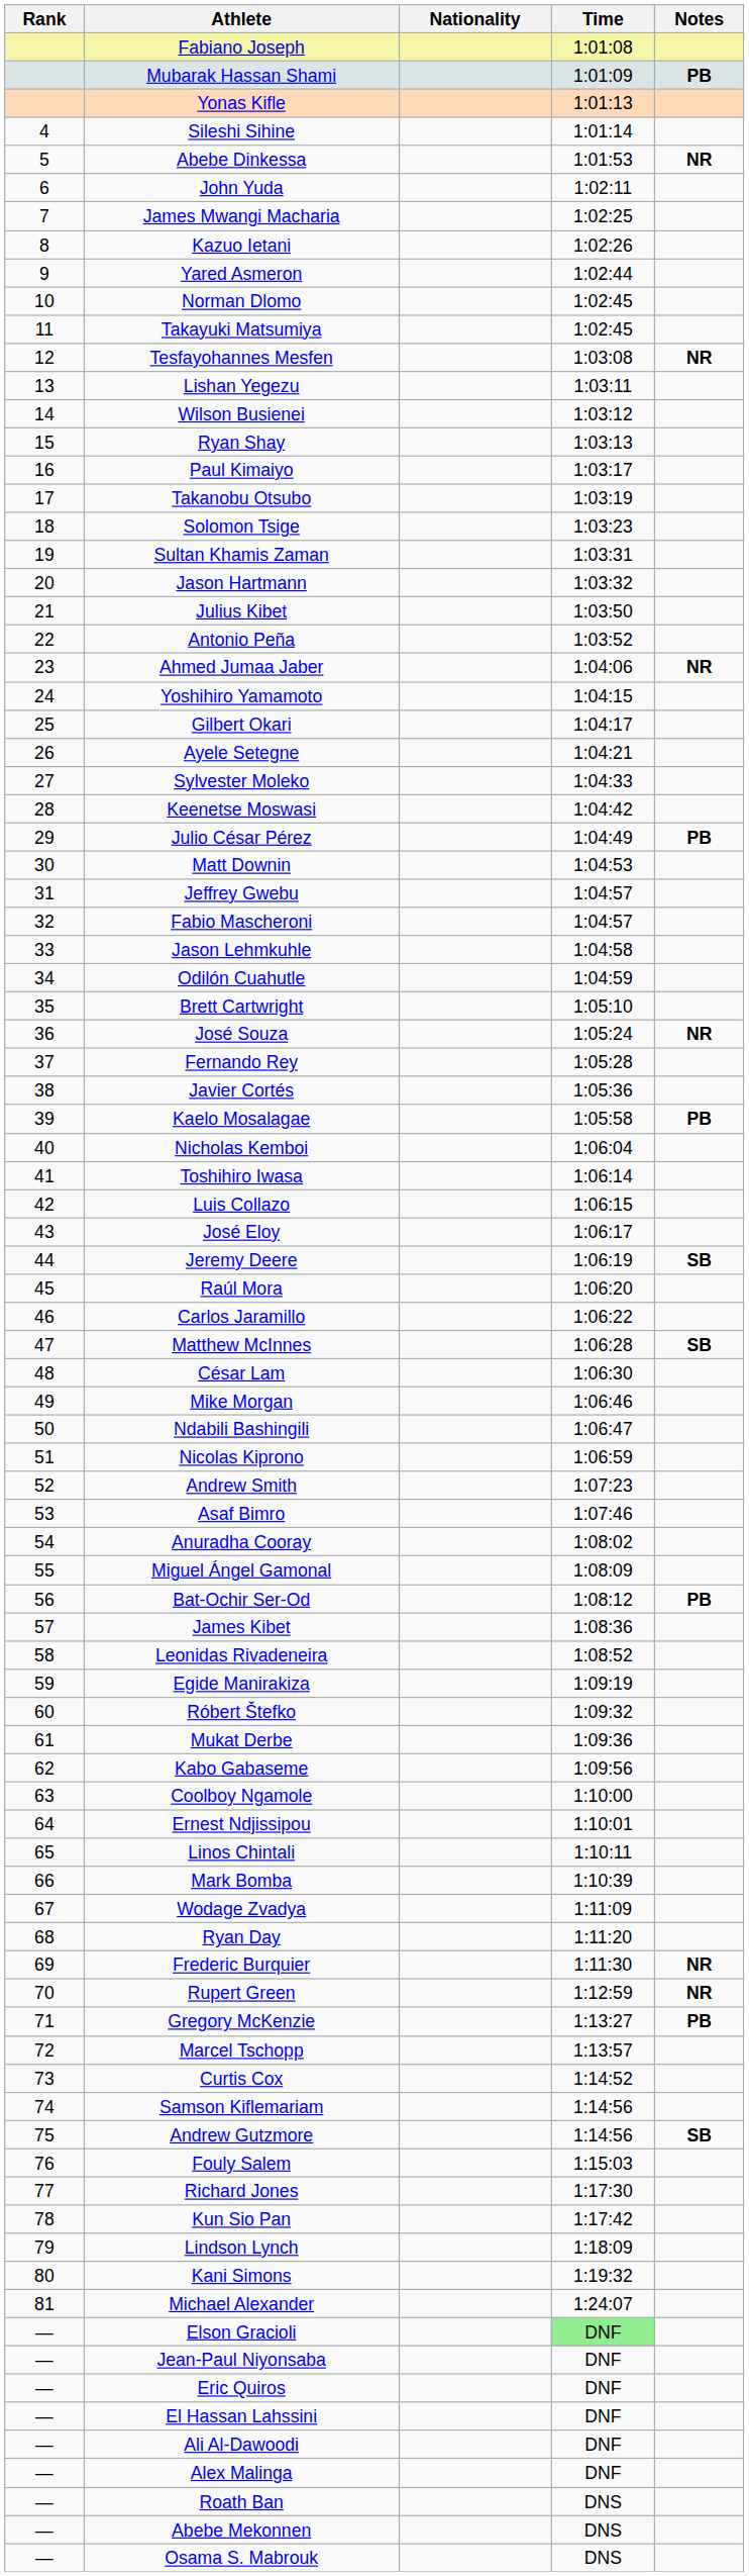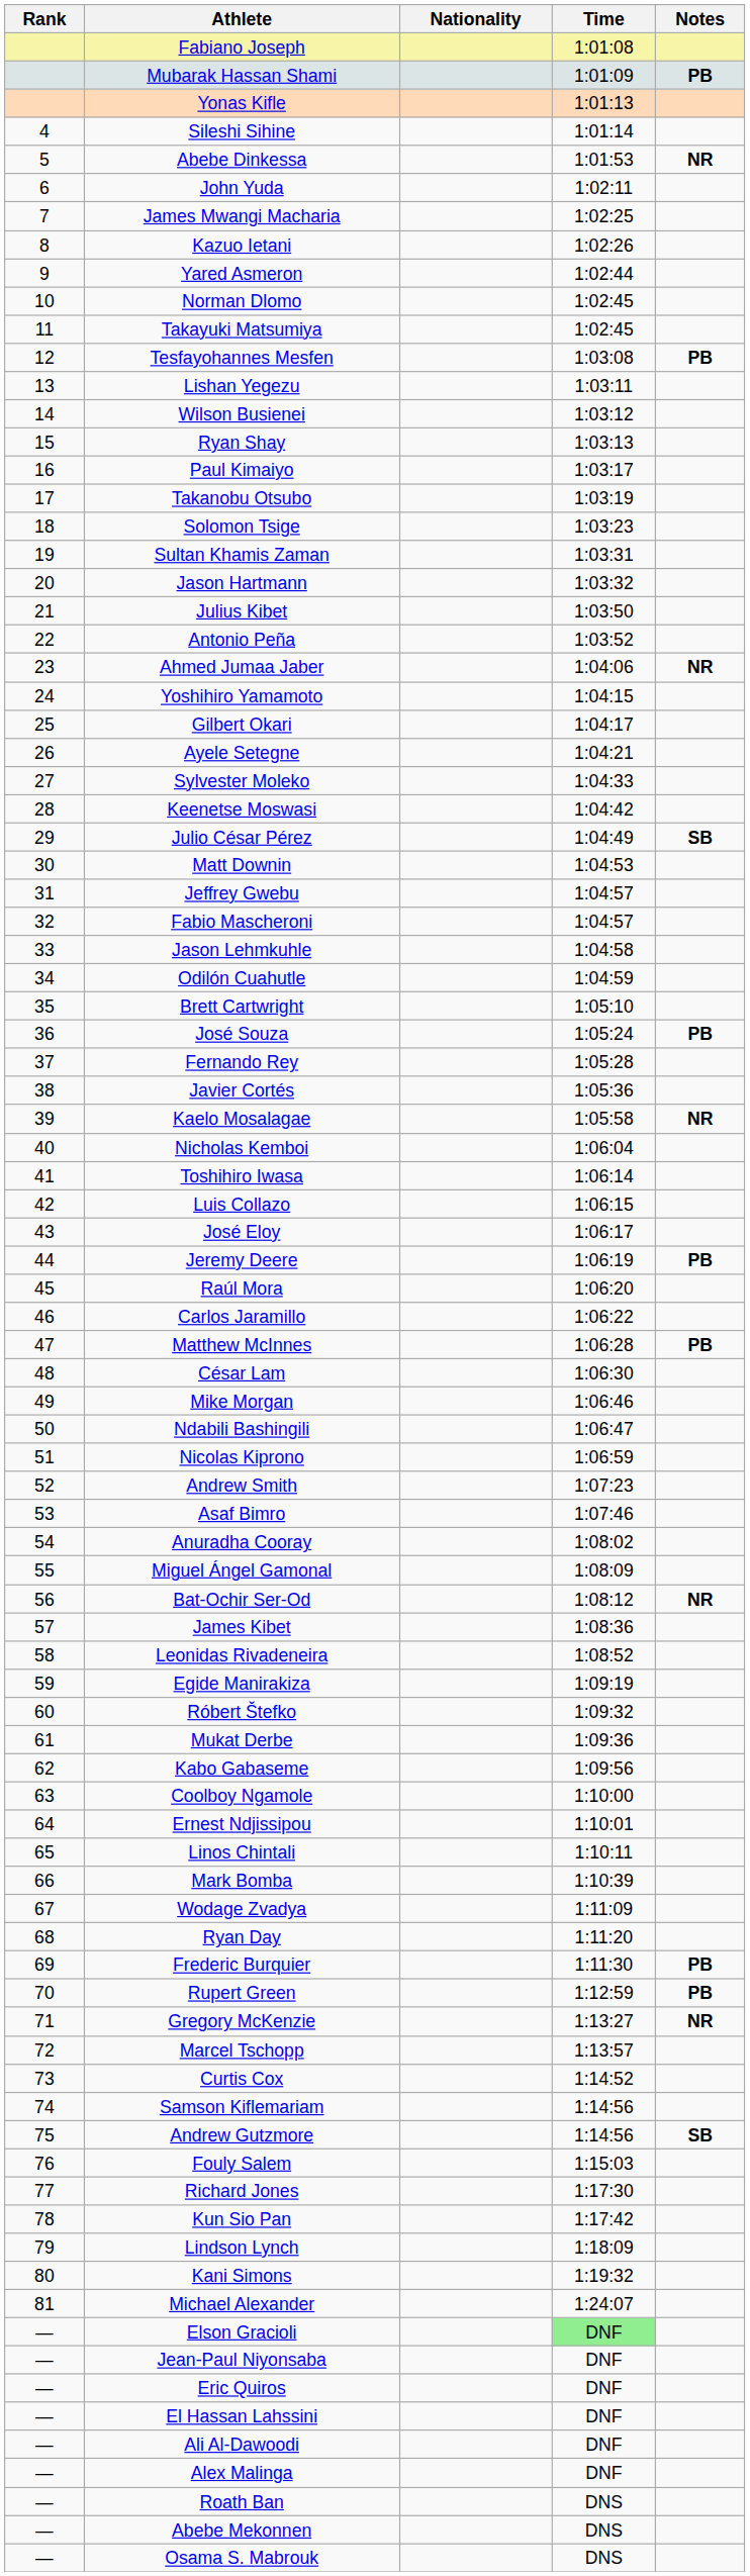 <table class="wikitable sortable" style=" text-align:center; font-size:95%;" width="50%">
 <tr>
 <th>Rank</th>
 <th>Athlete</th>
 <th>Nationality</th>
 <th>Time</th>
 <th>Notes</th>
 </tr>
 <tr bgcolor="#F7F6A8">
 <td align=center></td>
 <td><a href='#'>Fabiano Joseph</a></td>
 <td></td>
 <td>1:01:08</td>
 <td></td>
 </tr>
 <tr bgcolor="#DCE5E5">
 <td align=center></td>
 <td><a href='#'>Mubarak Hassan Shami</a></td>
 <td></td>
 <td>1:01:09</td>
 <td><strong>PB</strong></td>
 </tr>
 <tr bgcolor="#FFDAB9">
 <td align=center></td>
 <td><a href='#'>Yonas Kifle</a></td>
 <td></td>
 <td>1:01:13</td>
 <td></td>
 </tr>
 <tr>
 <td align=center>4</td>
 <td><a href='#'>Sileshi Sihine</a></td>
 <td></td>
 <td>1:01:14</td>
 <td></td>
 </tr>
 <tr>
 <td align=center>5</td>
 <td><a href='#'>Abebe Dinkessa</a></td>
 <td></td>
 <td>1:01:53</td>
 <td><strong>NR</strong></td>
 </tr>
 <tr>
 <td align=center>6</td>
 <td><a href='#'>John Yuda</a></td>
 <td></td>
 <td>1:02:11</td>
 <td></td>
 </tr>
 <tr>
 <td align=center>7</td>
 <td><a href='#'>James Mwangi Macharia</a></td>
 <td></td>
 <td>1:02:25</td>
 <td></td>
 </tr>
 <tr>
 <td align=center>8</td>
 <td><a href='#'>Kazuo Ietani</a></td>
 <td></td>
 <td>1:02:26</td>
 <td></td>
 </tr>
 <tr>
 <td align=center>9</td>
 <td><a href='#'>Yared Asmeron</a></td>
 <td></td>
 <td>1:02:44</td>
 <td></td>
 </tr>
 <tr>
 <td align=center>10</td>
 <td><a href='#'>Norman Dlomo</a></td>
 <td></td>
 <td>1:02:45</td>
 <td></td>
 </tr>
 <tr>
 <td align=center>11</td>
 <td><a href='#'>Takayuki Matsumiya</a></td>
 <td></td>
 <td>1:02:45</td>
 <td></td>
 </tr>
 <tr>
 <td align=center>12</td>
 <td><a href='#'>Tesfayohannes Mesfen</a></td>
 <td></td>
 <td>1:03:08</td>
-<td><strong>NR</strong></td>
+<td><strong>PB</strong></td>
 </tr>
 <tr>
 <td align=center>13</td>
 <td><a href='#'>Lishan Yegezu</a></td>
 <td></td>
 <td>1:03:11</td>
 <td></td>
 </tr>
 <tr>
 <td align=center>14</td>
 <td><a href='#'>Wilson Busienei</a></td>
 <td></td>
 <td>1:03:12</td>
 <td></td>
 </tr>
 <tr>
 <td align=center>15</td>
 <td><a href='#'>Ryan Shay</a></td>
 <td></td>
 <td>1:03:13</td>
 <td></td>
 </tr>
 <tr>
 <td align=center>16</td>
 <td><a href='#'>Paul Kimaiyo</a></td>
 <td></td>
 <td>1:03:17</td>
 <td></td>
 </tr>
 <tr>
 <td align=center>17</td>
 <td><a href='#'>Takanobu Otsubo</a></td>
 <td></td>
 <td>1:03:19</td>
 <td></td>
 </tr>
 <tr>
 <td align=center>18</td>
 <td><a href='#'>Solomon Tsige</a></td>
 <td></td>
 <td>1:03:23</td>
 <td></td>
 </tr>
 <tr>
 <td align=center>19</td>
 <td><a href='#'>Sultan Khamis Zaman</a></td>
 <td></td>
 <td>1:03:31</td>
 <td></td>
 </tr>
 <tr>
 <td align=center>20</td>
 <td><a href='#'>Jason Hartmann</a></td>
 <td></td>
 <td>1:03:32</td>
 <td></td>
 </tr>
 <tr>
 <td align=center>21</td>
 <td><a href='#'>Julius Kibet</a></td>
 <td></td>
 <td>1:03:50</td>
 <td></td>
 </tr>
 <tr>
 <td align=center>22</td>
 <td><a href='#'>Antonio Peña</a></td>
 <td></td>
 <td>1:03:52</td>
 <td></td>
 </tr>
 <tr>
 <td align=center>23</td>
 <td><a href='#'>Ahmed Jumaa Jaber</a></td>
 <td></td>
 <td>1:04:06</td>
 <td><strong>NR</strong></td>
 </tr>
 <tr>
 <td align=center>24</td>
 <td><a href='#'>Yoshihiro Yamamoto</a></td>
 <td></td>
 <td>1:04:15</td>
 <td></td>
 </tr>
 <tr>
 <td align=center>25</td>
 <td><a href='#'>Gilbert Okari</a></td>
 <td></td>
 <td>1:04:17</td>
 <td></td>
 </tr>
 <tr>
 <td align=center>26</td>
 <td><a href='#'>Ayele Setegne</a></td>
 <td></td>
 <td>1:04:21</td>
 <td></td>
 </tr>
 <tr>
 <td align=center>27</td>
 <td><a href='#'>Sylvester Moleko</a></td>
 <td></td>
 <td>1:04:33</td>
 <td></td>
 </tr>
 <tr>
 <td align=center>28</td>
 <td><a href='#'>Keenetse Moswasi</a></td>
 <td></td>
 <td>1:04:42</td>
 <td></td>
 </tr>
 <tr>
 <td align=center>29</td>
 <td><a href='#'>Julio César Pérez</a></td>
 <td></td>
 <td>1:04:49</td>
-<td><strong>PB</strong></td>
+<td><strong>SB</strong></td>
 </tr>
 <tr>
 <td align=center>30</td>
 <td><a href='#'>Matt Downin</a></td>
 <td></td>
 <td>1:04:53</td>
 <td></td>
 </tr>
 <tr>
 <td align=center>31</td>
 <td><a href='#'>Jeffrey Gwebu</a></td>
 <td></td>
 <td>1:04:57</td>
 <td></td>
 </tr>
 <tr>
 <td align=center>32</td>
 <td><a href='#'>Fabio Mascheroni</a></td>
 <td></td>
 <td>1:04:57</td>
 <td></td>
 </tr>
 <tr>
 <td align=center>33</td>
 <td><a href='#'>Jason Lehmkuhle</a></td>
 <td></td>
 <td>1:04:58</td>
 <td></td>
 </tr>
 <tr>
 <td align=center>34</td>
 <td><a href='#'>Odilón Cuahutle</a></td>
 <td></td>
 <td>1:04:59</td>
 <td></td>
 </tr>
 <tr>
 <td align=center>35</td>
 <td><a href='#'>Brett Cartwright</a></td>
 <td></td>
 <td>1:05:10</td>
 <td></td>
 </tr>
 <tr>
 <td align=center>36</td>
 <td><a href='#'>José Souza</a></td>
 <td></td>
 <td>1:05:24</td>
-<td><strong>NR</strong></td>
+<td><strong>PB</strong></td>
 </tr>
 <tr>
 <td align=center>37</td>
 <td><a href='#'>Fernando Rey</a></td>
 <td></td>
 <td>1:05:28</td>
 <td></td>
 </tr>
 <tr>
 <td align=center>38</td>
 <td><a href='#'>Javier Cortés</a></td>
 <td></td>
 <td>1:05:36</td>
 <td></td>
 </tr>
 <tr>
 <td align=center>39</td>
 <td><a href='#'>Kaelo Mosalagae</a></td>
 <td></td>
 <td>1:05:58</td>
-<td><strong>PB</strong></td>
+<td><strong>NR</strong></td>
 </tr>
 <tr>
 <td align=center>40</td>
 <td><a href='#'>Nicholas Kemboi</a></td>
 <td></td>
 <td>1:06:04</td>
 <td></td>
 </tr>
 <tr>
 <td align=center>41</td>
 <td><a href='#'>Toshihiro Iwasa</a></td>
 <td></td>
 <td>1:06:14</td>
 <td></td>
 </tr>
 <tr>
 <td align=center>42</td>
 <td><a href='#'>Luis Collazo</a></td>
 <td></td>
 <td>1:06:15</td>
 <td></td>
 </tr>
 <tr>
 <td align=center>43</td>
 <td><a href='#'>José Eloy</a></td>
 <td></td>
 <td>1:06:17</td>
 <td></td>
 </tr>
 <tr>
 <td align=center>44</td>
 <td><a href='#'>Jeremy Deere</a></td>
 <td></td>
 <td>1:06:19</td>
-<td><strong>SB</strong></td>
+<td><strong>PB</strong></td>
 </tr>
 <tr>
 <td align=center>45</td>
 <td><a href='#'>Raúl Mora</a></td>
 <td></td>
 <td>1:06:20</td>
 <td></td>
 </tr>
 <tr>
 <td align=center>46</td>
 <td><a href='#'>Carlos Jaramillo</a></td>
 <td></td>
 <td>1:06:22</td>
 <td></td>
 </tr>
 <tr>
 <td align=center>47</td>
 <td><a href='#'>Matthew McInnes</a></td>
 <td></td>
 <td>1:06:28</td>
-<td><strong>SB</strong></td>
+<td><strong>PB</strong></td>
 </tr>
 <tr>
 <td align=center>48</td>
 <td><a href='#'>César Lam</a></td>
 <td></td>
 <td>1:06:30</td>
 <td></td>
 </tr>
 <tr>
 <td align=center>49</td>
 <td><a href='#'>Mike Morgan</a></td>
 <td></td>
 <td>1:06:46</td>
 <td></td>
 </tr>
 <tr>
 <td align=center>50</td>
 <td><a href='#'>Ndabili Bashingili</a></td>
 <td></td>
 <td>1:06:47</td>
 <td></td>
 </tr>
 <tr>
 <td align=center>51</td>
 <td><a href='#'>Nicolas Kiprono</a></td>
 <td></td>
 <td>1:06:59</td>
 <td></td>
 </tr>
 <tr>
 <td align=center>52</td>
 <td><a href='#'>Andrew Smith</a></td>
 <td></td>
 <td>1:07:23</td>
 <td></td>
 </tr>
 <tr>
 <td align=center>53</td>
 <td><a href='#'>Asaf Bimro</a></td>
 <td></td>
 <td>1:07:46</td>
 <td></td>
 </tr>
 <tr>
 <td align=center>54</td>
 <td><a href='#'>Anuradha Cooray</a></td>
 <td></td>
 <td>1:08:02</td>
 <td></td>
 </tr>
 <tr>
 <td align=center>55</td>
 <td><a href='#'>Miguel Ángel Gamonal</a></td>
 <td></td>
 <td>1:08:09</td>
 <td></td>
 </tr>
 <tr>
 <td align=center>56</td>
 <td><a href='#'>Bat-Ochir Ser-Od</a></td>
 <td></td>
 <td>1:08:12</td>
-<td><strong>PB</strong></td>
+<td><strong>NR</strong></td>
 </tr>
 <tr>
 <td align=center>57</td>
 <td><a href='#'>James Kibet</a></td>
 <td></td>
 <td>1:08:36</td>
 <td></td>
 </tr>
 <tr>
 <td align=center>58</td>
 <td><a href='#'>Leonidas Rivadeneira</a></td>
 <td></td>
 <td>1:08:52</td>
 <td></td>
 </tr>
 <tr>
 <td align=center>59</td>
 <td><a href='#'>Egide Manirakiza</a></td>
 <td></td>
 <td>1:09:19</td>
 <td></td>
 </tr>
 <tr>
 <td align=center>60</td>
 <td><a href='#'>Róbert Štefko</a></td>
 <td></td>
 <td>1:09:32</td>
 <td></td>
 </tr>
 <tr>
 <td align=center>61</td>
 <td><a href='#'>Mukat Derbe</a></td>
 <td></td>
 <td>1:09:36</td>
 <td></td>
 </tr>
 <tr>
 <td align=center>62</td>
 <td><a href='#'>Kabo Gabaseme</a></td>
 <td></td>
 <td>1:09:56</td>
 <td></td>
 </tr>
 <tr>
 <td align=center>63</td>
 <td><a href='#'>Coolboy Ngamole</a></td>
 <td></td>
 <td>1:10:00</td>
 <td></td>
 </tr>
 <tr>
 <td align=center>64</td>
 <td><a href='#'>Ernest Ndjissipou</a></td>
 <td></td>
 <td>1:10:01</td>
 <td></td>
 </tr>
 <tr>
 <td align=center>65</td>
 <td><a href='#'>Linos Chintali</a></td>
 <td></td>
 <td>1:10:11</td>
 <td></td>
 </tr>
 <tr>
 <td align=center>66</td>
 <td><a href='#'>Mark Bomba</a></td>
 <td></td>
 <td>1:10:39</td>
 <td></td>
 </tr>
 <tr>
 <td align=center>67</td>
 <td><a href='#'>Wodage Zvadya</a></td>
 <td></td>
 <td>1:11:09</td>
 <td></td>
 </tr>
 <tr>
 <td align=center>68</td>
 <td><a href='#'>Ryan Day</a></td>
 <td></td>
 <td>1:11:20</td>
 <td></td>
 </tr>
 <tr>
 <td align=center>69</td>
 <td><a href='#'>Frederic Burquier</a></td>
 <td></td>
 <td>1:11:30</td>
-<td><strong>NR</strong></td>
+<td><strong>PB</strong></td>
 </tr>
 <tr>
 <td align=center>70</td>
 <td><a href='#'>Rupert Green</a></td>
 <td></td>
 <td>1:12:59</td>
-<td><strong>NR</strong></td>
+<td><strong>PB</strong></td>
 </tr>
 <tr>
 <td align=center>71</td>
 <td><a href='#'>Gregory McKenzie</a></td>
 <td></td>
 <td>1:13:27</td>
-<td><strong>PB</strong></td>
+<td><strong>NR</strong></td>
 </tr>
 <tr>
 <td align=center>72</td>
 <td><a href='#'>Marcel Tschopp</a></td>
 <td></td>
 <td>1:13:57</td>
 <td></td>
 </tr>
 <tr>
 <td align=center>73</td>
 <td><a href='#'>Curtis Cox</a></td>
 <td></td>
 <td>1:14:52</td>
 <td></td>
 </tr>
 <tr>
 <td align=center>74</td>
 <td><a href='#'>Samson Kiflemariam</a></td>
 <td></td>
 <td>1:14:56</td>
 <td></td>
 </tr>
 <tr>
 <td align=center>75</td>
 <td><a href='#'>Andrew Gutzmore</a></td>
 <td></td>
 <td>1:14:56</td>
 <td><strong>SB</strong></td>
 </tr>
 <tr>
 <td align=center>76</td>
 <td><a href='#'>Fouly Salem</a></td>
 <td></td>
 <td>1:15:03</td>
 <td></td>
 </tr>
 <tr>
 <td align=center>77</td>
 <td><a href='#'>Richard Jones</a></td>
 <td></td>
 <td>1:17:30</td>
 <td></td>
 </tr>
 <tr>
 <td align=center>78</td>
 <td><a href='#'>Kun Sio Pan</a></td>
 <td></td>
 <td>1:17:42</td>
 <td></td>
 </tr>
 <tr>
 <td align=center>79</td>
 <td><a href='#'>Lindson Lynch</a></td>
 <td></td>
 <td>1:18:09</td>
 <td></td>
 </tr>
 <tr>
 <td align=center>80</td>
 <td><a href='#'>Kani Simons</a></td>
 <td></td>
 <td>1:19:32</td>
 <td></td>
 </tr>
 <tr>
 <td align=center>81</td>
 <td><a href='#'>Michael Alexander</a></td>
 <td></td>
 <td>1:24:07</td>
 <td></td>
 </tr>
 <tr>
 <td align=center>—</td>
 <td><a href='#'>Elson Gracioli</a></td>
 <td></td>
 <td style="background: lightgreen;">DNF</td>
 <td></td>
 </tr>
 <tr>
 <td align=center>—</td>
 <td><a href='#'>Jean-Paul Niyonsaba</a></td>
 <td></td>
 <td>DNF</td>
 <td></td>
 </tr>
 <tr>
 <td align=center>—</td>
 <td><a href='#'>Eric Quiros</a></td>
 <td></td>
 <td>DNF</td>
 <td></td>
 </tr>
 <tr>
 <td align=center>—</td>
 <td><a href='#'>El Hassan Lahssini</a></td>
 <td></td>
 <td>DNF</td>
 <td></td>
 </tr>
 <tr>
 <td align=center>—</td>
 <td><a href='#'>Ali Al-Dawoodi</a></td>
 <td></td>
 <td>DNF</td>
 <td></td>
 </tr>
 <tr>
 <td align=center>—</td>
 <td><a href='#'>Alex Malinga</a></td>
 <td></td>
 <td>DNF</td>
 <td></td>
 </tr>
 <tr>
 <td align=center>—</td>
 <td><a href='#'>Roath Ban</a></td>
 <td></td>
 <td>DNS</td>
 <td></td>
 </tr>
 <tr>
 <td align=center>—</td>
 <td><a href='#'>Abebe Mekonnen</a></td>
 <td></td>
 <td>DNS</td>
 <td></td>
 </tr>
 <tr>
 <td align=center>—</td>
 <td><a href='#'>Osama S. Mabrouk</a></td>
 <td></td>
 <td>DNS</td>
 <td></td>
 </tr>
 </table>
